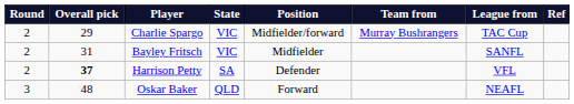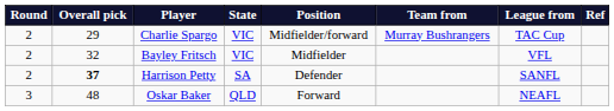 <table class="wikitable" style="text-align:center; font-size:100%; width:60%;">
 <tr style="color:#FFFFFF;">
 <th style="background:#0F1131; border: solid black 1px;">Round</th>
 <th style="background:#0F1131; border: solid black 1px;">Overall pick</th>
 <th style="background:#0F1131; border: solid black 1px;">Player</th>
 <th style="background:#0F1131; border: solid black 1px;">State</th>
 <th style="background:#0F1131; border: solid black 1px;">Position</th>
 <th style="background:#0F1131; border: solid black 1px;">Team from</th>
 <th style="background:#0F1131; border: solid black 1px;">League from</th>
 <th style="background:#0F1131; border: solid black 1px;">Ref</th>
 </tr>
 <tr>
 <td>2</td>
 <td>29</td>
 <td><a href='#'>Charlie Spargo</a></td>
 <td><a href='#'>VIC</a></td>
 <td>Midfielder/forward</td>
 <td><a href='#'>Murray Bushrangers</a></td>
 <td><a href='#'>TAC Cup</a></td>
 <td></td>
 </tr>
 <tr>
 <td>2</td>
-<td>31</td>
+<td>32</td>
 <td><a href='#'>Bayley Fritsch</a></td>
 <td><a href='#'>VIC</a></td>
 <td>Midfielder</td>
 <td></td>
-<td><a href='#'>SANFL</a></td>
+<td><a href='#'>VFL</a></td>
 <td></td>
 </tr>
 <tr>
 <td>2</td>
 <td><strong>37</strong></td>
 <td><a href='#'>Harrison Petty</a></td>
 <td><a href='#'>SA</a></td>
 <td>Defender</td>
 <td></td>
-<td><a href='#'>VFL</a></td>
+<td><a href='#'>SANFL</a></td>
 <td></td>
 </tr>
 <tr>
 <td>3</td>
 <td>48</td>
 <td><a href='#'>Oskar Baker</a></td>
 <td><a href='#'>QLD</a></td>
 <td>Forward</td>
 <td></td>
 <td><a href='#'>NEAFL</a></td>
 <td></td>
 </tr>
 </table>
